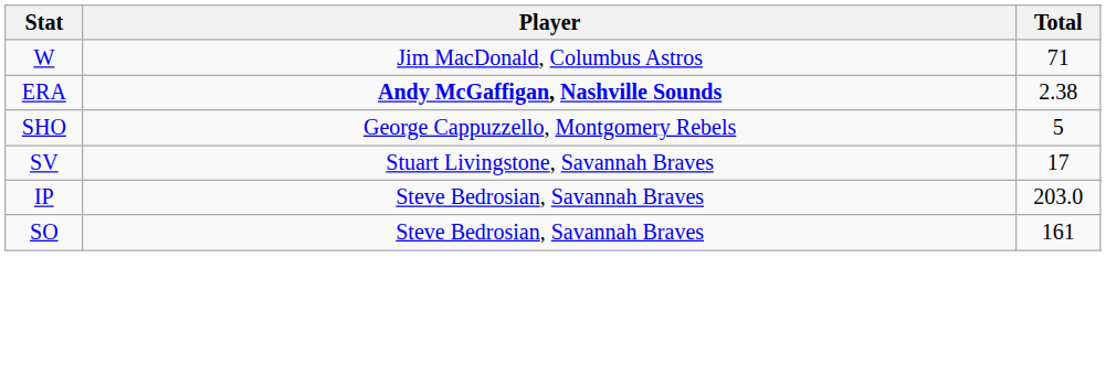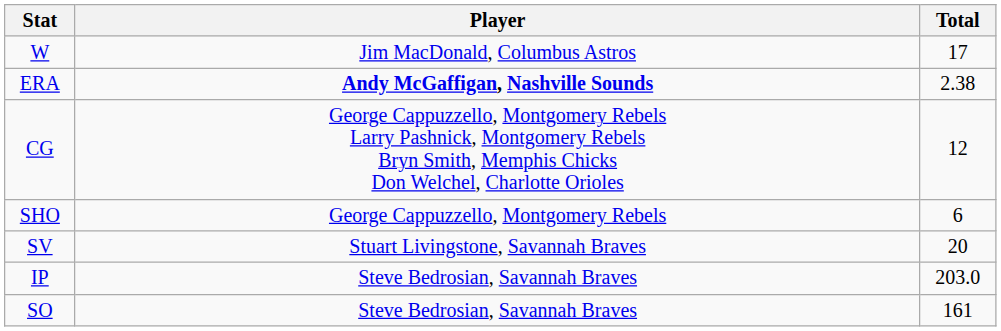 <table class="wikitable" width="40%" style="text-align:center;">
 <tr>
 <th width="5%">Stat</th>
 <th width="60%">Player</th>
 <th width="5%">Total</th>
 </tr>
 <tr>
 <td><a href='#'>W</a></td>
 <td><a href='#'>Jim MacDonald</a>, <a href='#'>Columbus Astros</a></td>
-<td>71</td>
+<td>17</td>
 </tr>
 <tr>
 <td><a href='#'>ERA</a></td>
 <td><strong><a href='#'>Andy McGaffigan</a>, <a href='#'>Nashville Sounds</a></strong></td>
 <td>2.38</td>
 </tr>
 <tr>
+<td><a href='#'>CG</a></td>
+<td><a href='#'>George Cappuzzello</a>, <a href='#'>Montgomery Rebels</a> <br> <a href='#'>Larry Pashnick</a>, <a href='#'>Montgomery Rebels</a> <br> <a href='#'>Bryn Smith</a>, <a href='#'>Memphis Chicks</a> <br> <a href='#'>Don Welchel</a>, <a href='#'>Charlotte Orioles</a></td>
+<td>12</td>
+</tr>
+<tr>
 <td><a href='#'>SHO</a></td>
 <td><a href='#'>George Cappuzzello</a>, <a href='#'>Montgomery Rebels</a></td>
-<td>5</td>
+<td>6</td>
 </tr>
 <tr>
 <td><a href='#'>SV</a></td>
 <td><a href='#'>Stuart Livingstone</a>, <a href='#'>Savannah Braves</a></td>
-<td>17</td>
+<td>20</td>
 </tr>
 <tr>
 <td><a href='#'>IP</a></td>
 <td><a href='#'>Steve Bedrosian</a>, <a href='#'>Savannah Braves</a></td>
 <td>203.0</td>
 </tr>
 <tr>
 <td><a href='#'>SO</a></td>
 <td><a href='#'>Steve Bedrosian</a>, <a href='#'>Savannah Braves</a></td>
 <td>161</td>
 </tr>
 </table>
